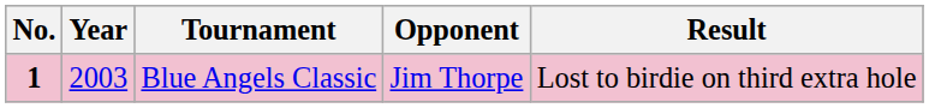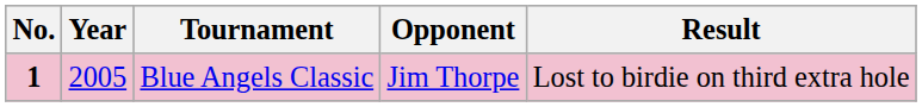 <table class="wikitable" style="font-size:95%;">
 <tr>
 <th>No.</th>
 <th>Year</th>
 <th>Tournament</th>
 <th>Opponent</th>
 <th>Result</th>
 </tr>
 <tr style="background:#F2C1D1;">
 <td align=center><strong>1</strong></td>
-<td><a href='#'>2003</a></td>
+<td><a href='#'>2005</a></td>
 <td><a href='#'>Blue Angels Classic</a></td>
 <td> <a href='#'>Jim Thorpe</a></td>
 <td>Lost to birdie on third extra hole</td>
 </tr>
 </table>
